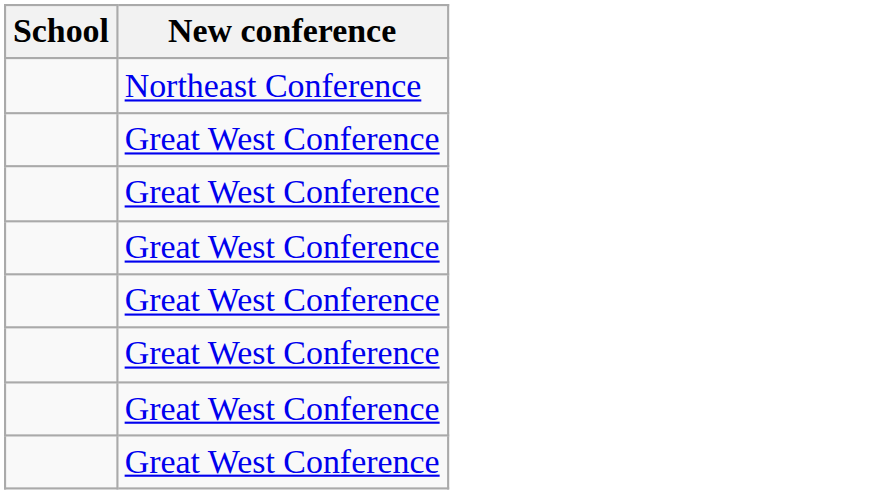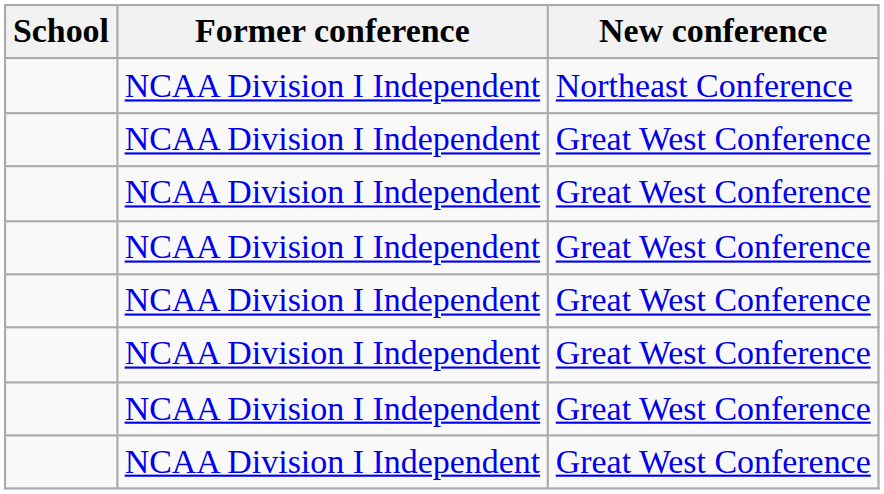 <table class="wikitable sortable">
 <tr>
 <th>School</th>
+<th>Former conference</th>
 <th>New conference</th>
 </tr>
 <tr>
 <td></td>
+<td><a href='#'>NCAA Division I Independent</a></td>
 <td><a href='#'>Northeast Conference</a></td>
 </tr>
 <tr>
 <td></td>
+<td><a href='#'>NCAA Division I Independent</a></td>
 <td><a href='#'>Great West Conference</a></td>
 </tr>
 <tr>
 <td></td>
+<td><a href='#'>NCAA Division I Independent</a></td>
 <td><a href='#'>Great West Conference</a></td>
 </tr>
 <tr>
 <td></td>
+<td><a href='#'>NCAA Division I Independent</a></td>
 <td><a href='#'>Great West Conference</a></td>
 </tr>
 <tr>
 <td></td>
+<td><a href='#'>NCAA Division I Independent</a></td>
 <td><a href='#'>Great West Conference</a></td>
 </tr>
 <tr>
 <td></td>
+<td><a href='#'>NCAA Division I Independent</a></td>
 <td><a href='#'>Great West Conference</a></td>
 </tr>
 <tr>
 <td></td>
+<td><a href='#'>NCAA Division I Independent</a></td>
 <td><a href='#'>Great West Conference</a></td>
 </tr>
 <tr>
 <td></td>
+<td><a href='#'>NCAA Division I Independent</a></td>
 <td><a href='#'>Great West Conference</a></td>
 </tr>
 </table>
